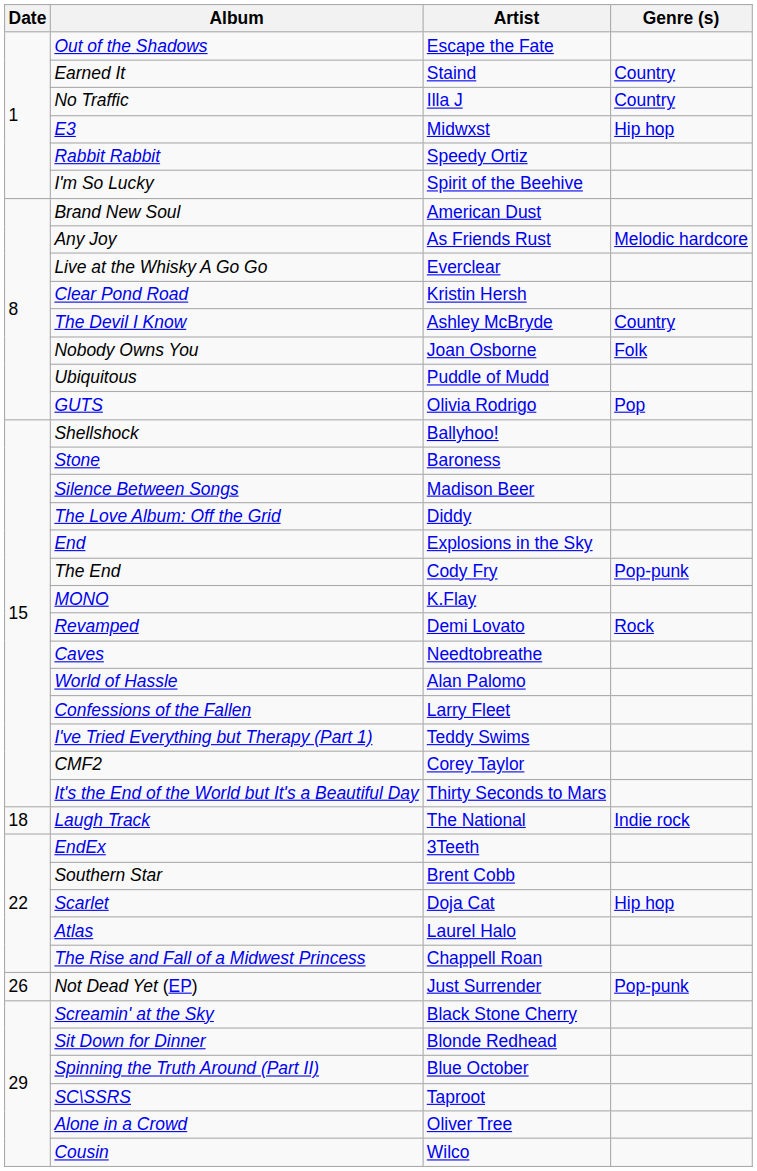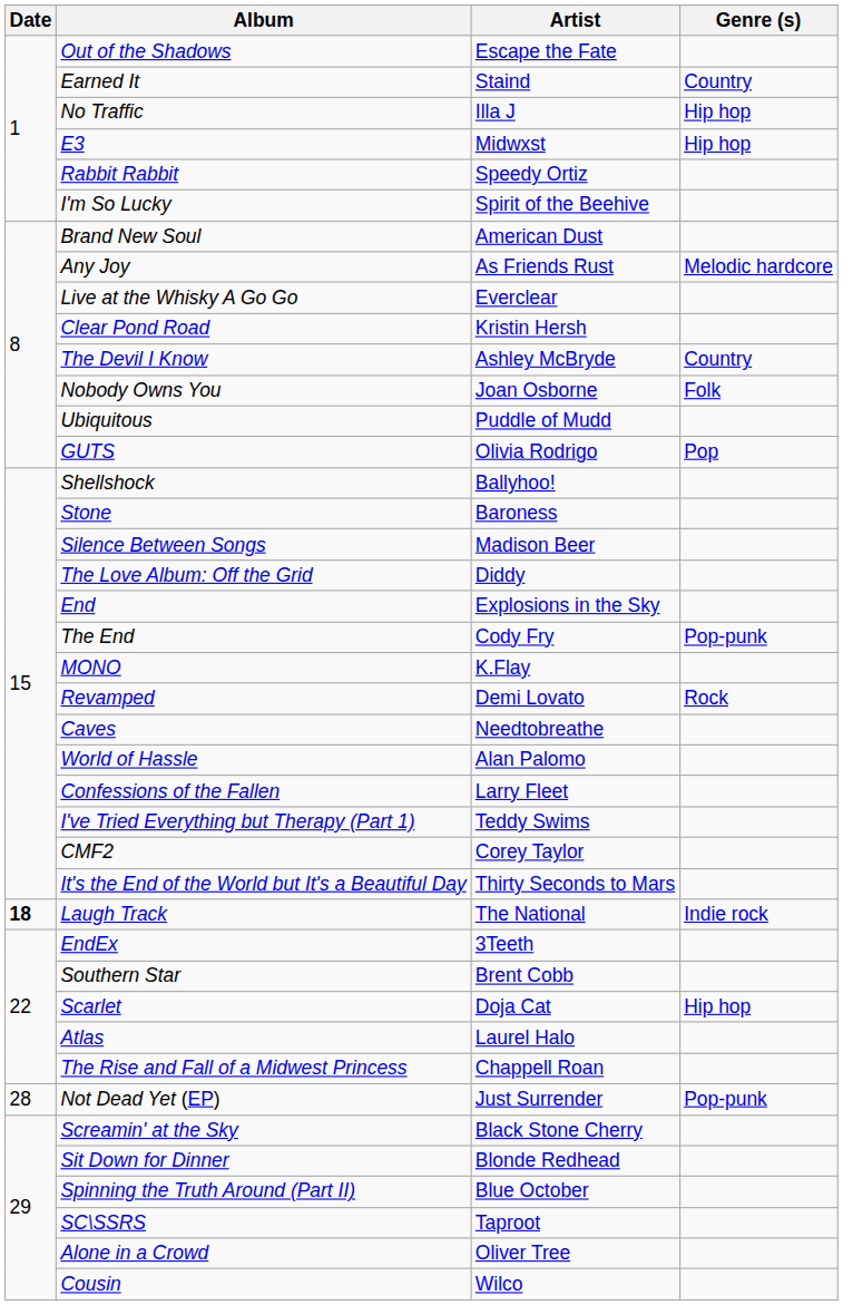 <table class="wikitable">
 <tr>
 <th>Date</th>
 <th>Album</th>
 <th>Artist</th>
 <th>Genre (s)</th>
 </tr>
 <tr>
 <td rowspan="6">1</td>
 <td><em><a href='#'>Out of the Shadows</a></em></td>
 <td><a href='#'>Escape the Fate</a></td>
 <td></td>
 </tr>
 <tr>
 <td><em>Earned It</em></td>
 <td><a href='#'>Staind</a></td>
 <td><a href='#'>Country</a></td>
 </tr>
 <tr>
 <td><em>No Traffic</em></td>
 <td><a href='#'>Illa J</a></td>
-<td><a href='#'>Country</a></td>
+<td><a href='#'>Hip hop</a></td>
 </tr>
 <tr>
 <td><em><a href='#'>E3</a></em></td>
 <td><a href='#'>Midwxst</a></td>
 <td><a href='#'>Hip hop</a></td>
 </tr>
 <tr>
 <td><em><a href='#'>Rabbit Rabbit</a></em></td>
 <td><a href='#'>Speedy Ortiz</a></td>
 <td></td>
 </tr>
 <tr>
 <td><em>I'm So Lucky</em></td>
 <td><a href='#'>Spirit of the Beehive</a></td>
 <td></td>
 </tr>
 <tr>
 <td rowspan="8">8</td>
 <td><em>Brand New Soul</em></td>
 <td><a href='#'>American Dust</a></td>
 <td></td>
 </tr>
 <tr>
 <td><em>Any Joy</em></td>
 <td><a href='#'>As Friends Rust</a></td>
 <td><a href='#'>Melodic hardcore</a></td>
 </tr>
 <tr>
 <td><em>Live at the Whisky A Go Go</em></td>
 <td><a href='#'>Everclear</a></td>
 <td></td>
 </tr>
 <tr>
 <td><em><a href='#'>Clear Pond Road</a></em></td>
 <td><a href='#'>Kristin Hersh</a></td>
 <td></td>
 </tr>
 <tr>
 <td><em><a href='#'>The Devil I Know</a></em></td>
 <td><a href='#'>Ashley McBryde</a></td>
 <td><a href='#'>Country</a></td>
 </tr>
 <tr>
 <td><em>Nobody Owns You</em></td>
 <td><a href='#'>Joan Osborne</a></td>
 <td><a href='#'>Folk</a></td>
 </tr>
 <tr>
 <td><em>Ubiquitous</em></td>
 <td><a href='#'>Puddle of Mudd</a></td>
 <td></td>
 </tr>
 <tr>
 <td><em><a href='#'>GUTS</a></em></td>
 <td><a href='#'>Olivia Rodrigo</a></td>
 <td><a href='#'>Pop</a></td>
 </tr>
 <tr>
 <td rowspan="14">15</td>
 <td><em>Shellshock</em></td>
 <td><a href='#'>Ballyhoo!</a></td>
 <td></td>
 </tr>
 <tr>
 <td><em><a href='#'>Stone</a></em></td>
 <td><a href='#'>Baroness</a></td>
 <td></td>
 </tr>
 <tr>
 <td><em><a href='#'>Silence Between Songs</a></em></td>
 <td><a href='#'>Madison Beer</a></td>
 <td></td>
 </tr>
 <tr>
 <td><em><a href='#'>The Love Album: Off the Grid</a></em></td>
 <td><a href='#'>Diddy</a></td>
 <td></td>
 </tr>
 <tr>
 <td><em><a href='#'>End</a></em></td>
 <td><a href='#'>Explosions in the Sky</a></td>
 <td></td>
 </tr>
 <tr>
 <td><em>The End</em></td>
 <td><a href='#'>Cody Fry</a></td>
 <td><a href='#'>Pop-punk</a></td>
 </tr>
 <tr>
 <td><em><a href='#'>MONO</a></em></td>
 <td><a href='#'>K.Flay</a></td>
 <td></td>
 </tr>
 <tr>
 <td><em><a href='#'>Revamped</a></em></td>
 <td><a href='#'>Demi Lovato</a></td>
 <td><a href='#'>Rock</a></td>
 </tr>
 <tr>
 <td><em><a href='#'>Caves</a></em></td>
 <td><a href='#'>Needtobreathe</a></td>
 <td></td>
 </tr>
 <tr>
 <td><em><a href='#'>World of Hassle</a></em></td>
 <td><a href='#'>Alan Palomo</a></td>
 <td></td>
 </tr>
 <tr>
 <td><em><a href='#'>Confessions of the Fallen</a></em></td>
 <td><a href='#'>Larry Fleet</a></td>
 <td></td>
 </tr>
 <tr>
 <td><em><a href='#'>I've Tried Everything but Therapy (Part 1)</a></em></td>
 <td><a href='#'>Teddy Swims</a></td>
 <td></td>
 </tr>
 <tr>
 <td><em>CMF2</em></td>
 <td><a href='#'>Corey Taylor</a></td>
 <td></td>
 </tr>
 <tr>
 <td><em><a href='#'>It's the End of the World but It's a Beautiful Day</a></em></td>
 <td><a href='#'>Thirty Seconds to Mars</a></td>
 <td></td>
 </tr>
 <tr>
-<td>18</td>
+<td><strong>18</strong></td>
 <td><em><a href='#'>Laugh Track</a></em></td>
 <td><a href='#'>The National</a></td>
 <td><a href='#'>Indie rock</a></td>
 </tr>
 <tr>
 <td rowspan="5">22</td>
 <td><em><a href='#'>EndEx</a></em></td>
 <td><a href='#'>3Teeth</a></td>
 <td></td>
 </tr>
 <tr>
 <td><em>Southern Star</em></td>
 <td><a href='#'>Brent Cobb</a></td>
 <td></td>
 </tr>
 <tr>
 <td><em><a href='#'>Scarlet</a></em></td>
 <td><a href='#'>Doja Cat</a></td>
 <td><a href='#'>Hip hop</a></td>
 </tr>
 <tr>
 <td><em><a href='#'>Atlas</a></em></td>
 <td><a href='#'>Laurel Halo</a></td>
 <td></td>
 </tr>
 <tr>
 <td><em><a href='#'>The Rise and Fall of a Midwest Princess</a></em></td>
 <td><a href='#'>Chappell Roan</a></td>
 <td></td>
 </tr>
 <tr>
-<td>26</td>
+<td>28</td>
 <td><em>Not Dead Yet</em> (<a href='#'>EP</a>)</td>
 <td><a href='#'>Just Surrender</a></td>
 <td><a href='#'>Pop-punk</a></td>
 </tr>
 <tr>
 <td rowspan="6">29</td>
 <td><em><a href='#'>Screamin' at the Sky</a></em></td>
 <td><a href='#'>Black Stone Cherry</a></td>
 <td></td>
 </tr>
 <tr>
 <td><em><a href='#'>Sit Down for Dinner</a></em></td>
 <td><a href='#'>Blonde Redhead</a></td>
 <td></td>
 </tr>
 <tr>
 <td><em><a href='#'>Spinning the Truth Around (Part II)</a></em></td>
 <td><a href='#'>Blue October</a></td>
 <td></td>
 </tr>
 <tr>
 <td><em><a href='#'>SC\SSRS</a></em></td>
 <td><a href='#'>Taproot</a></td>
 <td></td>
 </tr>
 <tr>
 <td><em><a href='#'>Alone in a Crowd</a></em></td>
 <td><a href='#'>Oliver Tree</a></td>
 <td></td>
 </tr>
 <tr>
 <td><em><a href='#'>Cousin</a></em></td>
 <td><a href='#'>Wilco</a></td>
 <td></td>
 </tr>
 </table>
